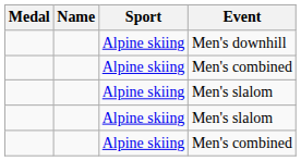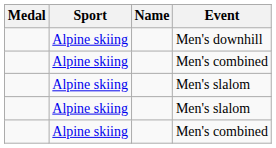 <table class="wikitable sortable" style="font-size:90%">
 <tr>
 <th>Medal</th>
+<th>Sport</th>
 <th>Name</th>
-<th>Sport</th>
 <th>Event</th>
 </tr>
 <tr>
 <td></td>
+<td><a href='#'>Alpine skiing</a></td>
 <td></td>
-<td><a href='#'>Alpine skiing</a></td>
 <td>Men's downhill</td>
 </tr>
 <tr>
 <td></td>
+<td><a href='#'>Alpine skiing</a></td>
 <td></td>
-<td><a href='#'>Alpine skiing</a></td>
 <td>Men's combined</td>
 </tr>
 <tr>
 <td></td>
+<td><a href='#'>Alpine skiing</a></td>
 <td></td>
-<td><a href='#'>Alpine skiing</a></td>
 <td>Men's slalom</td>
 </tr>
 <tr>
 <td></td>
+<td><a href='#'>Alpine skiing</a></td>
 <td></td>
-<td><a href='#'>Alpine skiing</a></td>
 <td>Men's slalom</td>
 </tr>
 <tr>
 <td></td>
+<td><a href='#'>Alpine skiing</a></td>
 <td></td>
-<td><a href='#'>Alpine skiing</a></td>
 <td>Men's combined</td>
 </tr>
 </table>
